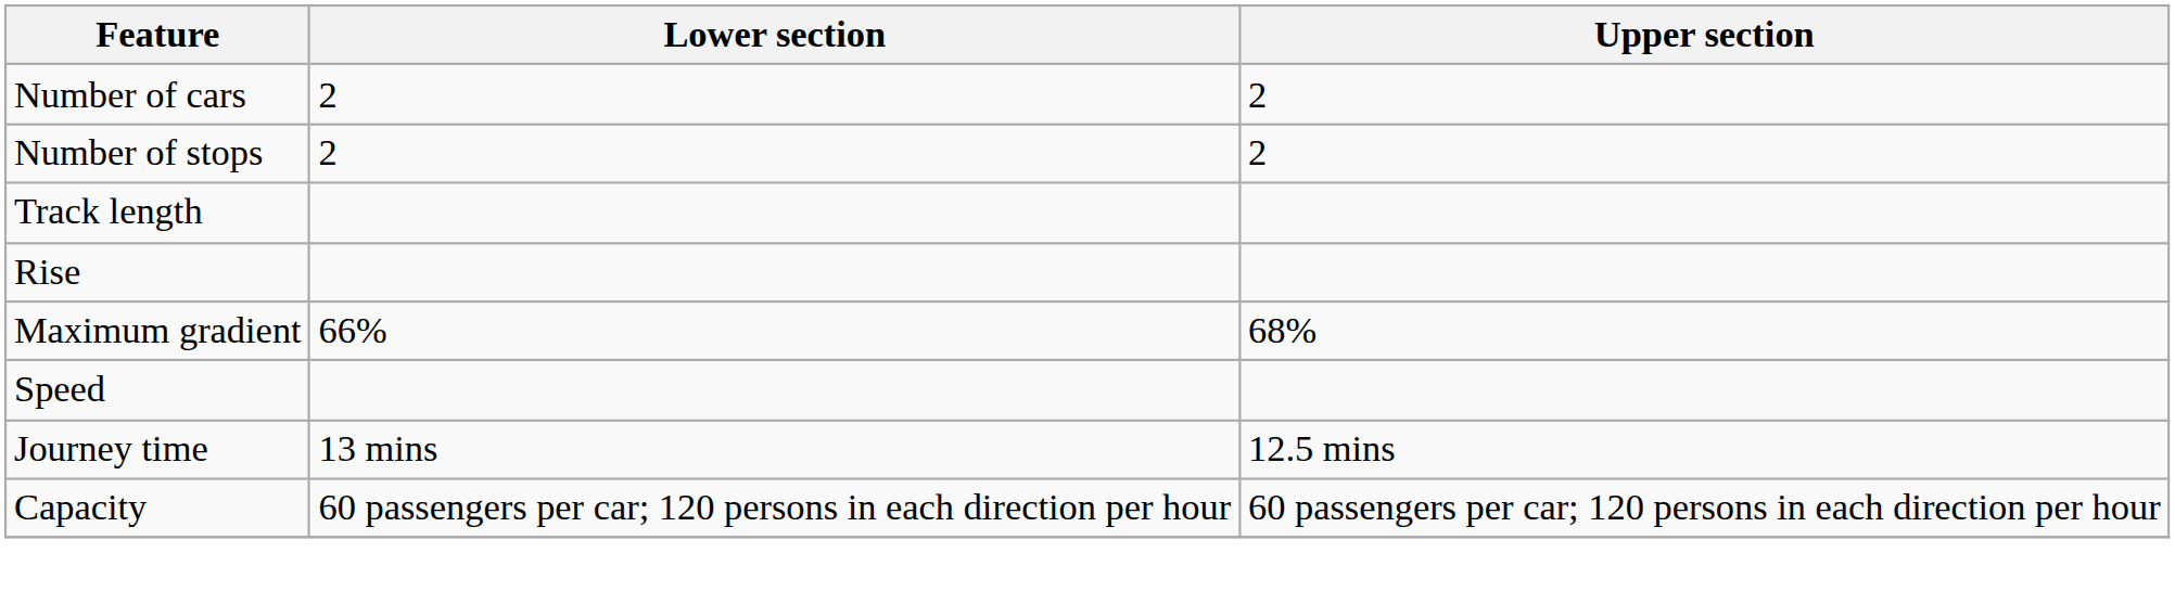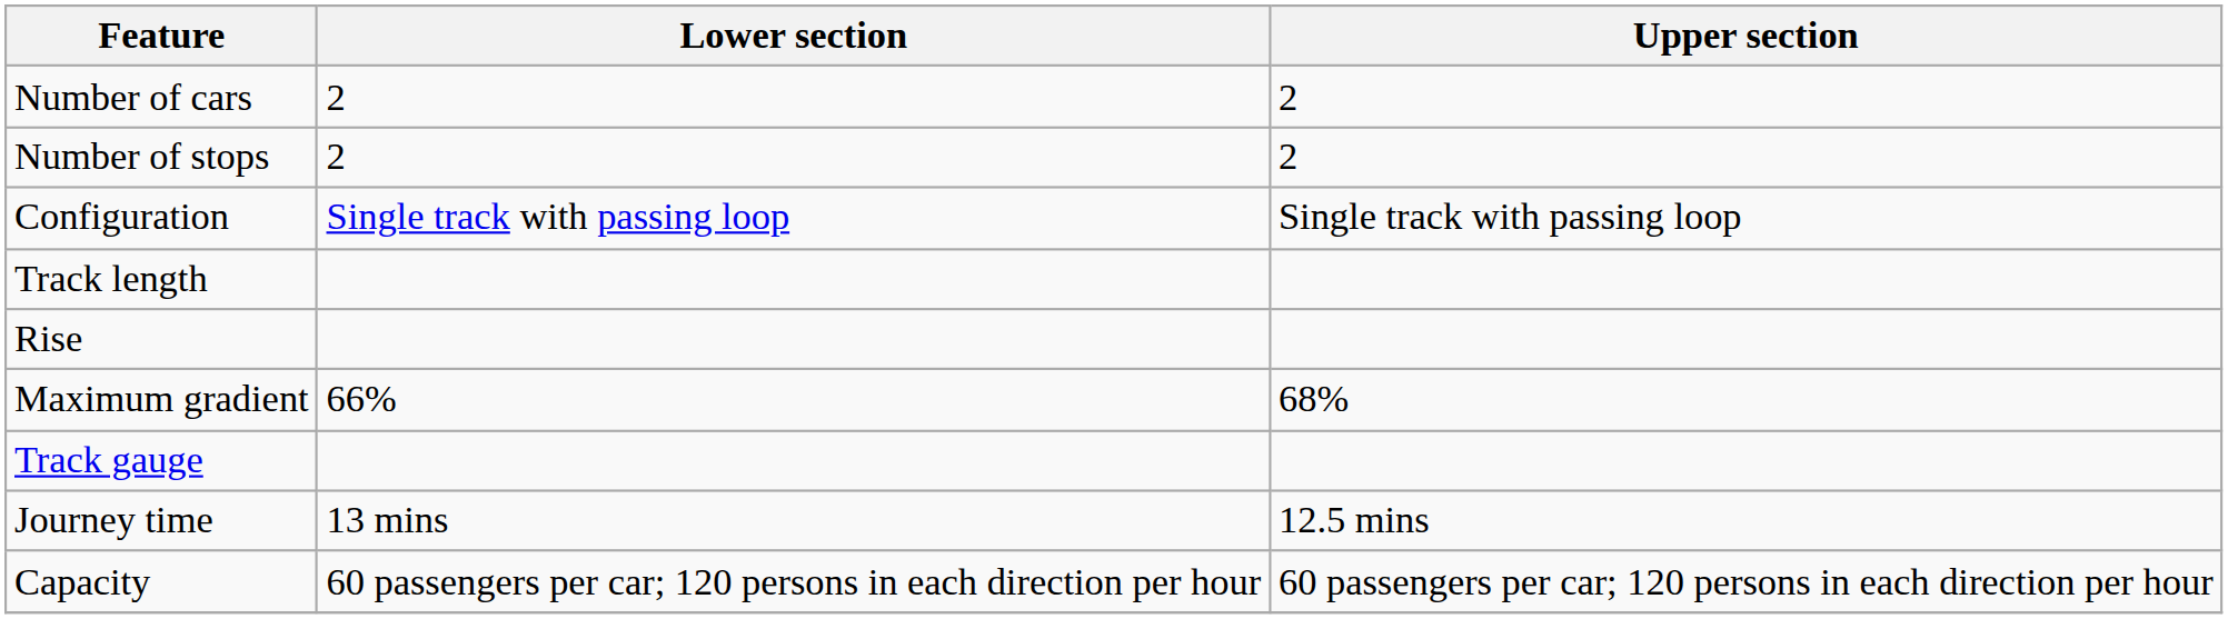 <table class="wikitable sortable mw-datatable plainrowheaders">
 <tr>
 <th>Feature</th>
 <th>Lower section</th>
 <th>Upper section</th>
 </tr>
 <tr ---->
 <td>Number of cars</td>
 <td>2</td>
 <td>2</td>
 </tr>
 <tr>
 <td>Number of stops</td>
 <td>2</td>
 <td>2</td>
 </tr>
 <tr>
+<td>Configuration</td>
+<td><a href='#'>Single track</a> with <a href='#'>passing loop</a></td>
+<td>Single track with passing loop</td>
+</tr>
+<tr>
 <td>Track length</td>
 <td></td>
 <td></td>
 </tr>
 <tr>
 <td>Rise</td>
 <td></td>
 <td></td>
 </tr>
 <tr>
 <td>Maximum gradient</td>
 <td>66%</td>
 <td>68%</td>
 </tr>
 <tr>
-<td>Speed</td>
+<td><a href='#'>Track gauge</a></td>
 <td></td>
 <td></td>
 </tr>
 <tr>
 <td>Journey time</td>
 <td>13 mins</td>
 <td>12.5 mins</td>
 </tr>
 <tr>
 <td>Capacity</td>
 <td>60 passengers per car; 120 persons in each direction per hour</td>
 <td>60 passengers per car; 120 persons in each direction per hour</td>
 </tr>
 <tr>
 </tr>
 </table>
